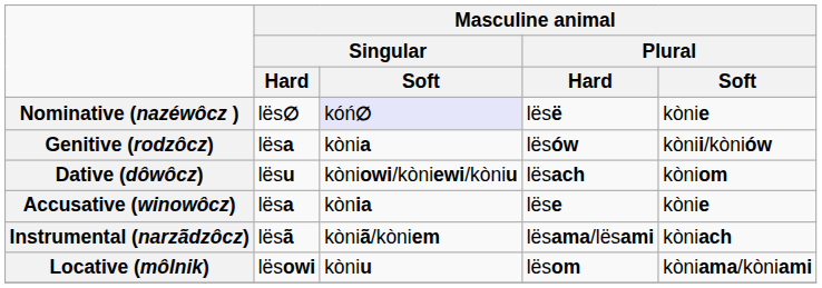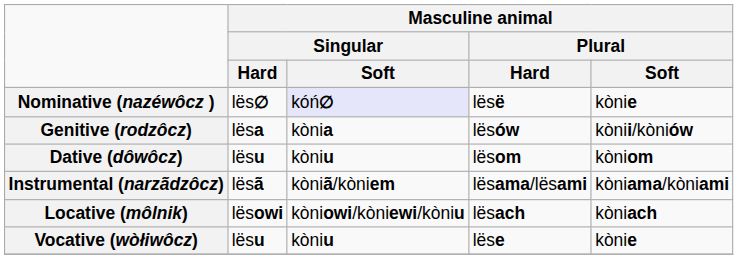 <table class="wikitable">
 <tr>
 <td rowspan="3"></td>
 <th colspan="4">Masculine animal</th>
 </tr>
 <tr>
 <th colspan="2">Singular</th>
 <th colspan="2">Plural</th>
 </tr>
 <tr>
 <th>Hard</th>
 <th>Soft</th>
 <th>Hard</th>
 <th>Soft</th>
 </tr>
 <tr>
 <th>Nominative (<em>nazéwôcz </em>)</th>
 <td>lës<strong>∅</strong></td>
 <td style="background: lavender;">kóń<strong>∅</strong></td>
 <td>lës<strong>ë</strong></td>
 <td>kòni<strong>e</strong></td>
 </tr>
 <tr>
 <th>Genitive (<em>rodzôcz</em>)</th>
 <td>lës<strong>a</strong></td>
 <td>kòni<strong>a</strong></td>
 <td>lës<strong>ów</strong></td>
 <td>kòni<strong>i</strong>/kòni<strong>ów</strong></td>
 </tr>
 <tr>
 <th>Dative (<em>dôwôcz</em>)</th>
 <td>lës<strong>u</strong></td>
-<td>kòni<strong>owi</strong>/kòni<strong>ewi</strong>/kòni<strong>u</strong></td>
-<td>lës<strong>ach</strong></td>
+<td>kòni<strong>u</strong></td>
+<td>lës<strong>om</strong></td>
 <td>kòni<strong>om</strong></td>
-</tr>
-<tr>
-<th>Accusative (<em>winowôcz</em>)</th>
-<td>lës<strong>a</strong></td>
-<td>kòn<strong>ia</strong></td>
-<td>lës<strong>e</strong></td>
-<td>kòni<strong>e</strong></td>
 </tr>
 <tr>
 <th>Instrumental (<em>narzãdzôcz</em>)</th>
 <td>lës<strong>ã</strong></td>
 <td>kòni<strong>ã</strong>/kòni<strong>em</strong></td>
 <td>lës<strong>ama</strong>/lës<strong>ami</strong></td>
-<td>kòni<strong>ach</strong></td>
+<td>kòni<strong>ama</strong>/kòni<strong>ami</strong></td>
 </tr>
 <tr>
 <th>Locative (<em>môlnik</em>)</th>
 <td>lës<strong>owi</strong></td>
+<td>kòni<strong>owi</strong>/kòni<strong>ewi</strong>/kòni<strong>u</strong></td>
+<td>lës<strong>ach</strong></td>
+<td>kòni<strong>ach</strong></td>
+</tr>
+<tr>
+<th>Vocative (<em>wòłiwôcz</em>)</th>
+<td>lës<strong>u</strong></td>
 <td>kòni<strong>u</strong></td>
-<td>lës<strong>om</strong></td>
-<td>kòni<strong>ama</strong>/kòni<strong>ami</strong></td>
+<td>lës<strong>e</strong></td>
+<td>kòni<strong>e</strong></td>
 </tr>
 <tr>
 </tr>
 </table>
